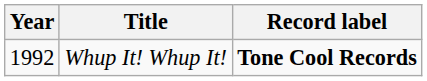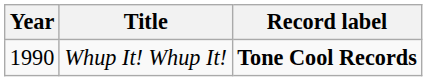 <table class="wikitable sortable">
 <tr>
 <th>Year</th>
 <th>Title</th>
 <th>Record label</th>
 </tr>
 <tr style="text-align:center;">
-<td>1992</td>
+<td>1990</td>
 <td style="text-align:center;"><em>Whup It! Whup It!</em></td>
 <td style="text-align:center;"><strong>Tone Cool Records</strong></td>
 </tr>
 </table>
